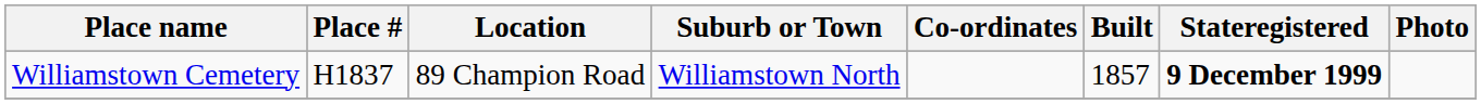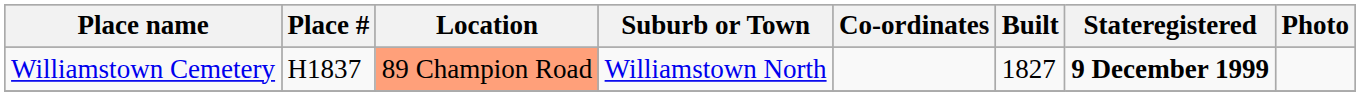 <table class="wikitable sortable">
 <tr>
 <th>Place name</th>
 <th>Place #</th>
 <th>Location</th>
 <th>Suburb or Town</th>
 <th>Co-ordinates</th>
 <th>Built</th>
 <th>Stateregistered</th>
 <th class="unsortable">Photo</th>
 </tr>
 <tr>
 <td><a href='#'>Williamstown Cemetery</a></td>
 <td>H1837</td>
-<td>89 Champion Road</td>
+<td style="background: lightsalmon;">89 Champion Road</td>
 <td><a href='#'>Williamstown North</a></td>
 <td></td>
-<td>1857</td>
+<td>1827</td>
 <td><strong>9 December 1999</strong></td>
 <td></td>
 </tr>
 <tr>
 </tr>
 </table>
